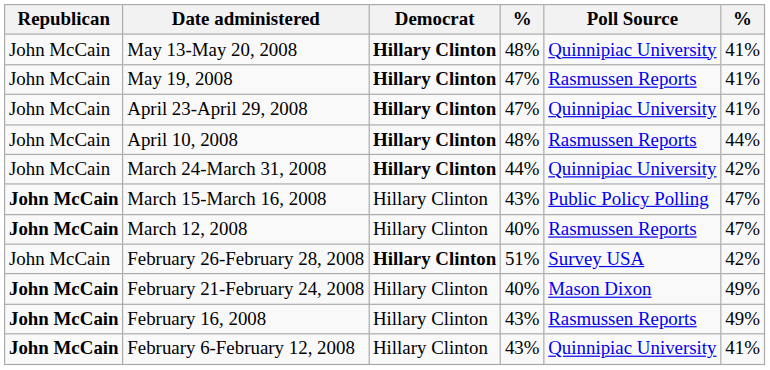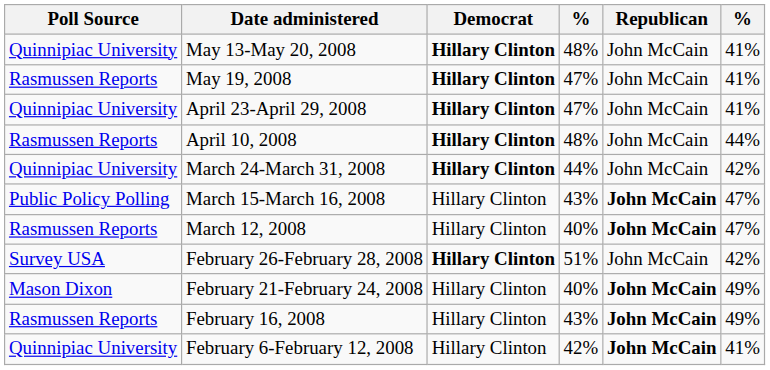 <table class="wikitable">
 <tr valign=bottom>
-<th>Republican</th>
+<th>Poll Source</th>
 <th>Date administered</th>
 <th>Democrat</th>
 <th>%</th>
-<th>Poll Source</th>
+<th>Republican</th>
 <th>%</th>
 </tr>
 <tr>
-<td>John McCain</td>
+<td><a href='#'>Quinnipiac University</a></td>
 <td>May 13-May 20, 2008</td>
 <td><strong>Hillary Clinton</strong></td>
 <td>48%</td>
-<td><a href='#'>Quinnipiac University</a></td>
+<td>John McCain</td>
 <td>41%</td>
 </tr>
 <tr>
-<td>John McCain</td>
+<td><a href='#'>Rasmussen Reports</a></td>
 <td>May 19, 2008</td>
 <td><strong>Hillary Clinton</strong></td>
 <td>47%</td>
-<td><a href='#'>Rasmussen Reports</a></td>
+<td>John McCain</td>
 <td>41%</td>
 </tr>
 <tr>
-<td>John McCain</td>
+<td><a href='#'>Quinnipiac University</a></td>
 <td>April 23-April 29, 2008</td>
 <td><strong>Hillary Clinton</strong></td>
 <td>47%</td>
-<td><a href='#'>Quinnipiac University</a></td>
+<td>John McCain</td>
 <td>41%</td>
 </tr>
 <tr>
-<td>John McCain</td>
+<td><a href='#'>Rasmussen Reports</a></td>
 <td>April 10, 2008</td>
 <td><strong>Hillary Clinton</strong></td>
 <td>48%</td>
-<td><a href='#'>Rasmussen Reports</a></td>
+<td>John McCain</td>
 <td>44%</td>
 </tr>
 <tr>
-<td>John McCain</td>
+<td><a href='#'>Quinnipiac University</a></td>
 <td>March 24-March 31, 2008</td>
 <td><strong>Hillary Clinton</strong></td>
 <td>44%</td>
-<td><a href='#'>Quinnipiac University</a></td>
+<td>John McCain</td>
 <td>42%</td>
 </tr>
 <tr>
-<td><strong>John McCain</strong></td>
+<td><a href='#'>Public Policy Polling</a></td>
 <td>March 15-March 16, 2008</td>
 <td>Hillary Clinton</td>
 <td>43%</td>
-<td><a href='#'>Public Policy Polling</a></td>
+<td><strong>John McCain</strong></td>
 <td>47%</td>
 </tr>
 <tr>
-<td><strong>John McCain</strong></td>
+<td><a href='#'>Rasmussen Reports</a></td>
 <td>March 12, 2008</td>
 <td>Hillary Clinton</td>
 <td>40%</td>
-<td><a href='#'>Rasmussen Reports</a></td>
+<td><strong>John McCain</strong></td>
 <td>47%</td>
 </tr>
 <tr>
-<td>John McCain</td>
+<td><a href='#'>Survey USA</a></td>
 <td>February 26-February 28, 2008</td>
 <td><strong>Hillary Clinton</strong></td>
 <td>51%</td>
-<td><a href='#'>Survey USA</a></td>
+<td>John McCain</td>
 <td>42%</td>
 </tr>
 <tr>
-<td><strong>John McCain</strong></td>
+<td><a href='#'>Mason Dixon</a></td>
 <td>February 21-February 24, 2008</td>
 <td>Hillary Clinton</td>
 <td>40%</td>
-<td><a href='#'>Mason Dixon</a></td>
+<td><strong>John McCain</strong></td>
 <td>49%</td>
 </tr>
 <tr>
-<td><strong>John McCain</strong></td>
+<td><a href='#'>Rasmussen Reports</a></td>
 <td>February 16, 2008</td>
 <td>Hillary Clinton</td>
 <td>43%</td>
-<td><a href='#'>Rasmussen Reports</a></td>
+<td><strong>John McCain</strong></td>
 <td>49%</td>
 </tr>
 <tr>
-<td><strong>John McCain</strong></td>
+<td><a href='#'>Quinnipiac University</a></td>
 <td>February 6-February 12, 2008</td>
 <td>Hillary Clinton</td>
-<td>43%</td>
-<td><a href='#'>Quinnipiac University</a></td>
+<td>42%</td>
+<td><strong>John McCain</strong></td>
 <td>41%</td>
 </tr>
 </table>
